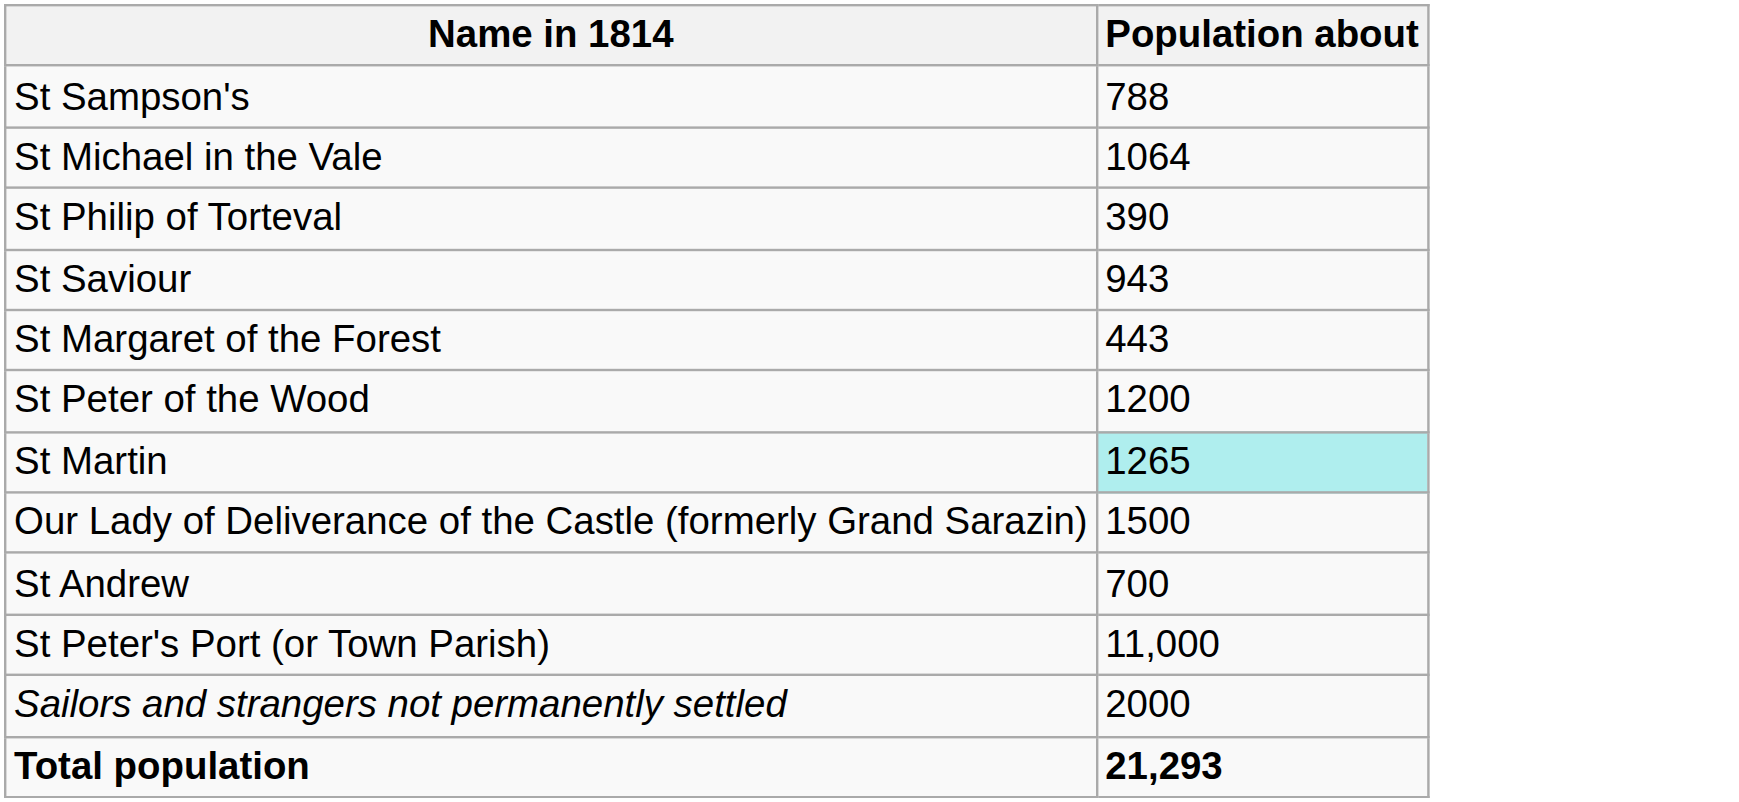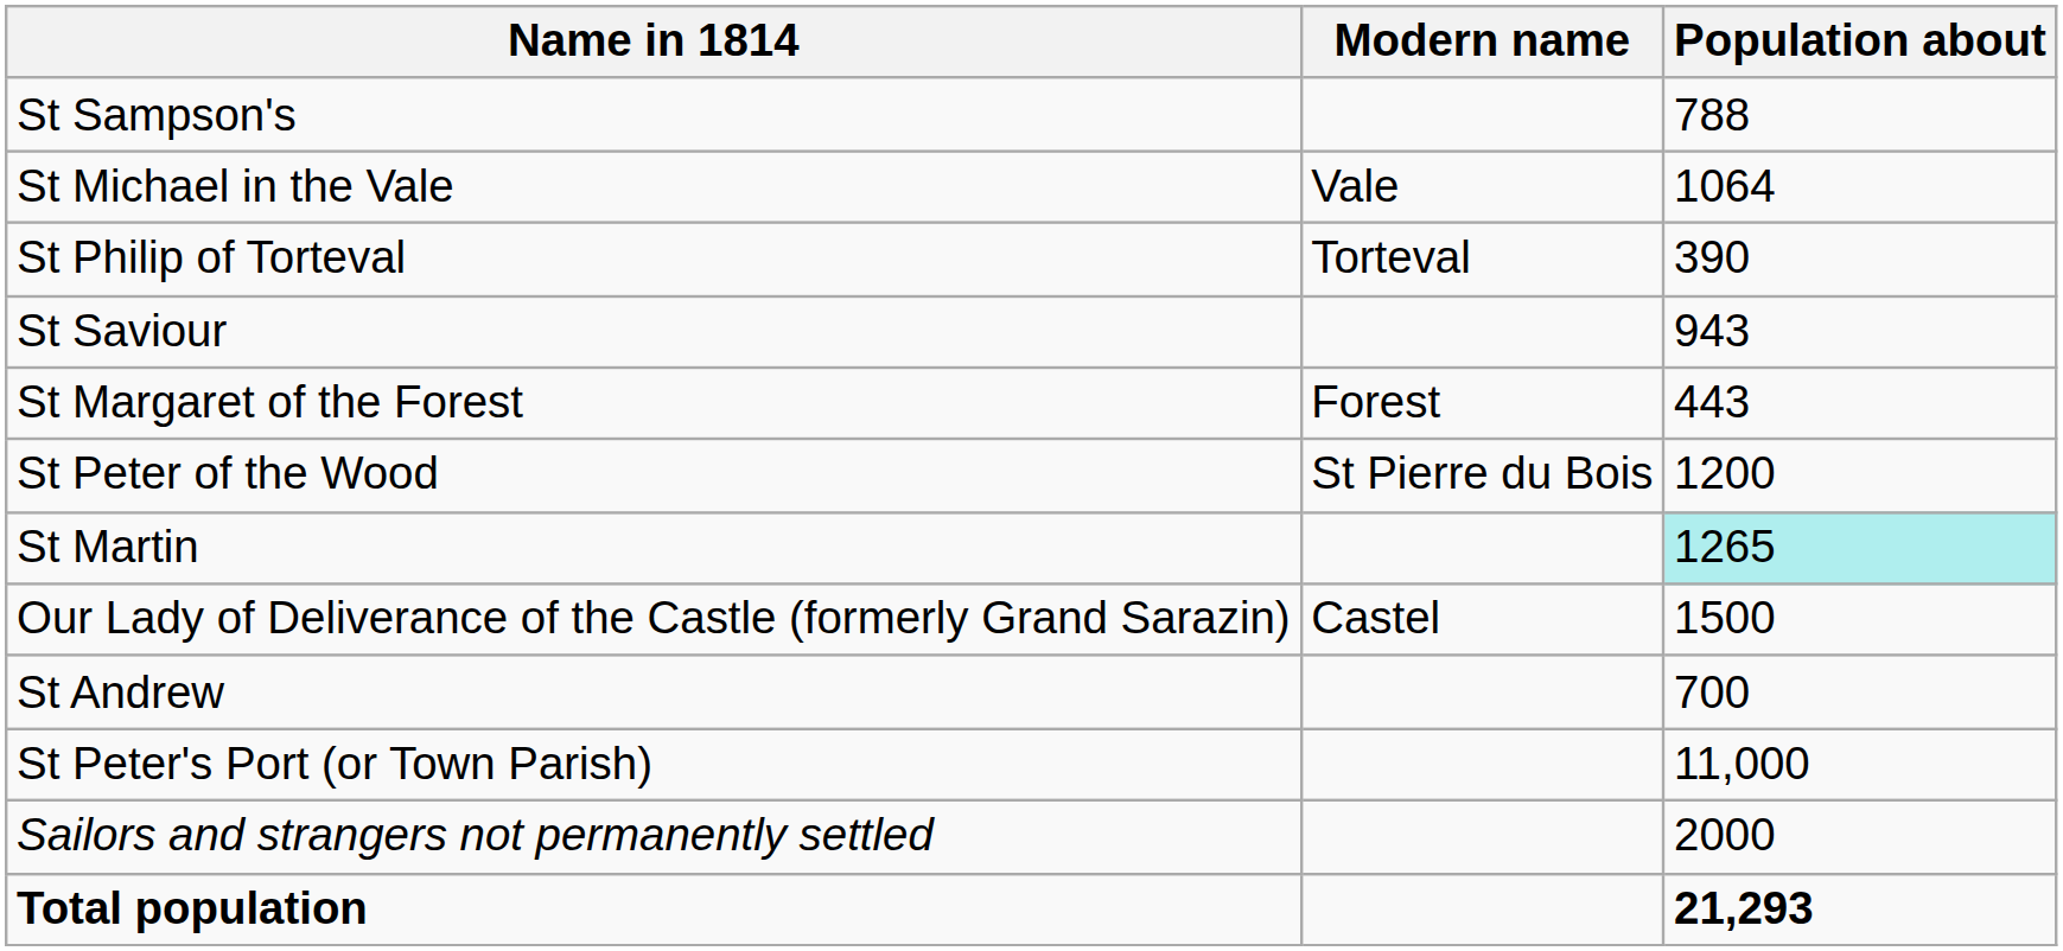 <table class="wikitable">
 <tr>
 <th>Name in 1814</th>
+<th>Modern name</th>
 <th>Population about</th>
 </tr>
 <tr>
 <td>St Sampson's</td>
+<td></td>
 <td>788</td>
 </tr>
 <tr>
 <td>St Michael in the Vale</td>
+<td>Vale</td>
 <td>1064</td>
 </tr>
 <tr>
 <td>St Philip of Torteval</td>
+<td>Torteval</td>
 <td>390</td>
 </tr>
 <tr>
 <td>St Saviour</td>
+<td></td>
 <td>943</td>
 </tr>
 <tr>
 <td>St Margaret of the Forest</td>
+<td>Forest</td>
 <td>443</td>
 </tr>
 <tr>
 <td>St Peter of the Wood</td>
+<td>St Pierre du Bois</td>
 <td>1200</td>
 </tr>
 <tr>
 <td>St Martin</td>
+<td></td>
 <td style="background: paleturquoise;">1265</td>
 </tr>
 <tr>
 <td>Our Lady of Deliverance of the Castle (formerly Grand Sarazin)</td>
+<td>Castel</td>
 <td>1500</td>
 </tr>
 <tr>
 <td>St Andrew</td>
+<td></td>
 <td>700</td>
 </tr>
 <tr>
 <td>St Peter's Port (or Town Parish)</td>
+<td></td>
 <td>11,000</td>
 </tr>
 <tr>
 <td><em>Sailors and strangers not permanently settled</em></td>
+<td></td>
 <td>2000</td>
 </tr>
 <tr>
 <td><strong>Total population</strong></td>
+<td></td>
 <td><strong>21,293</strong></td>
 </tr>
 </table>
